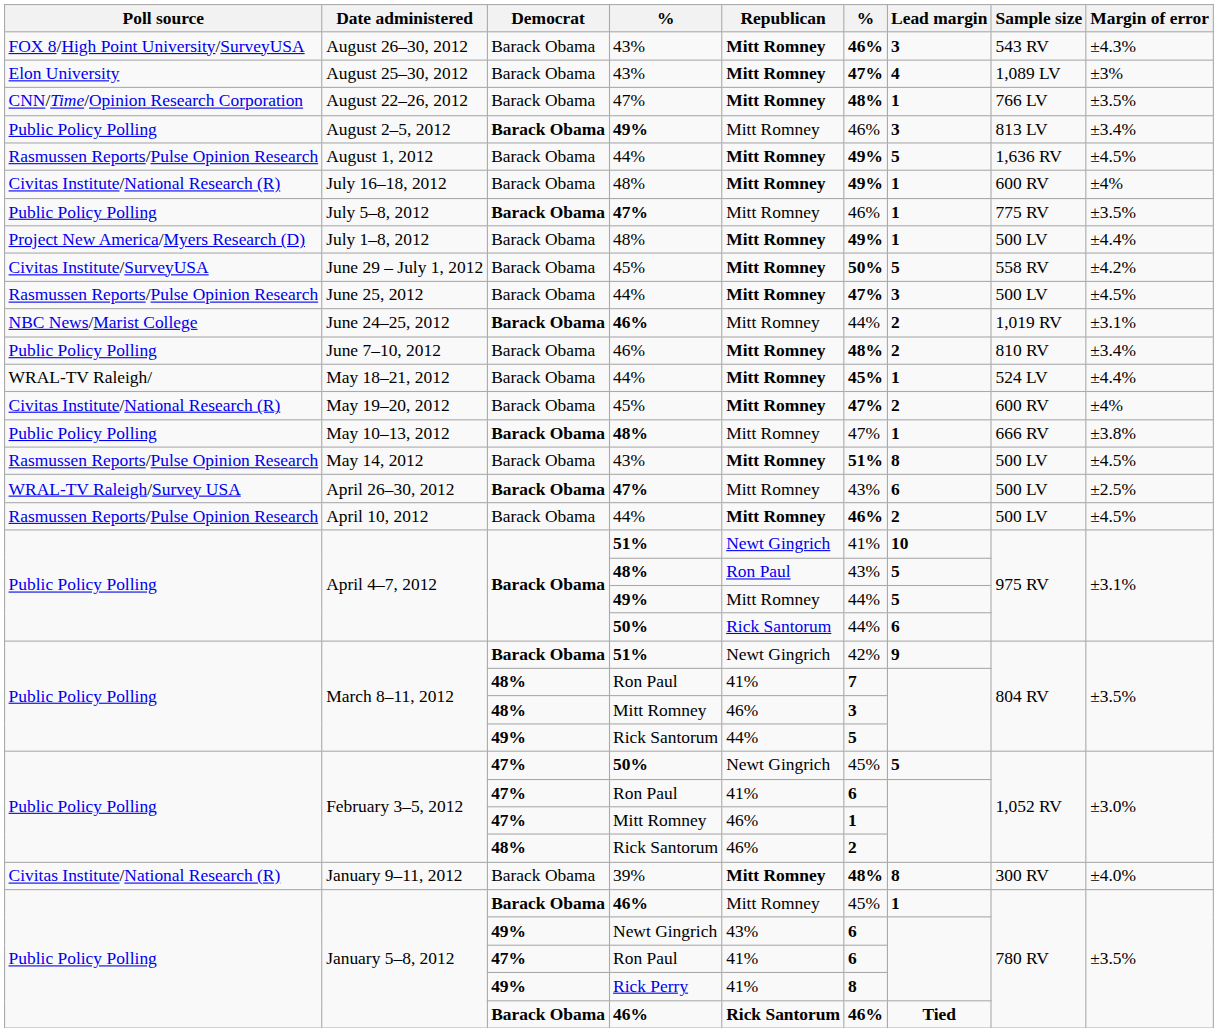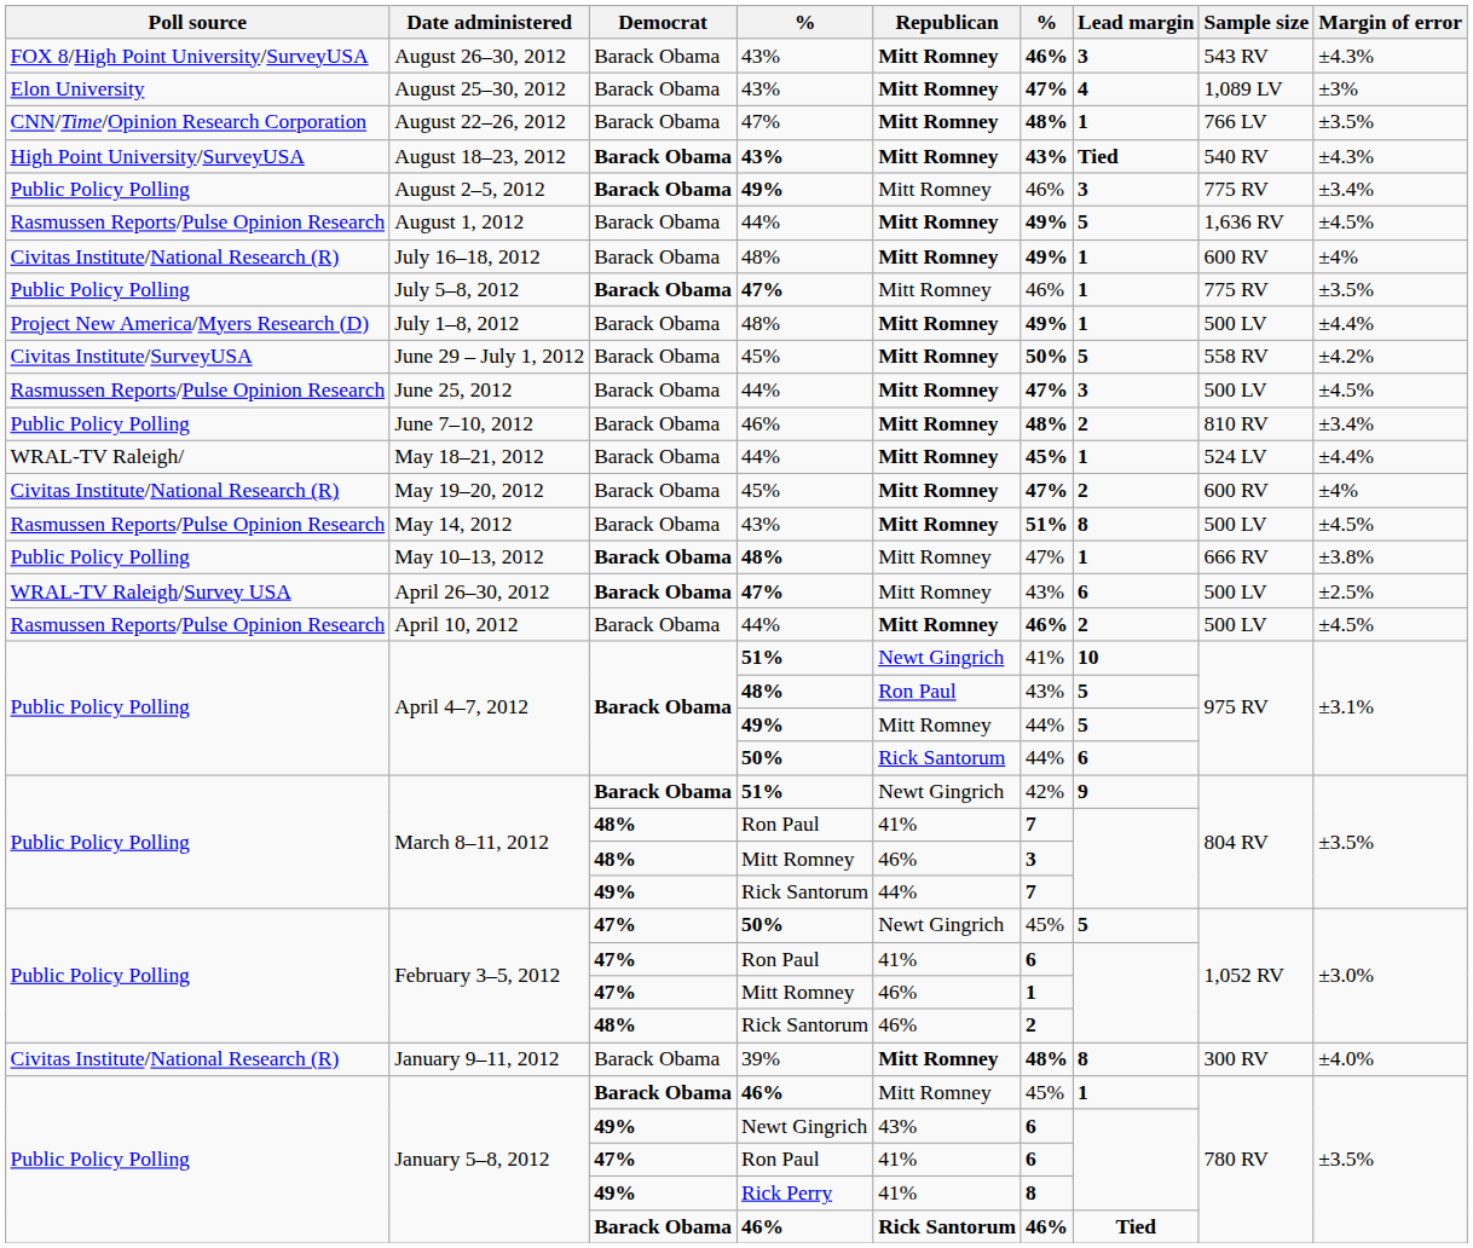 <table class="wikitable">
 <tr valign=bottom>
 <th>Poll source</th>
 <th>Date administered</th>
 <th>Democrat</th>
 <th>%</th>
 <th>Republican</th>
 <th>%</th>
 <th>Lead margin</th>
 <th>Sample size</th>
 <th>Margin of error</th>
 </tr>
 <tr>
 <td><a href='#'>FOX 8</a>/<a href='#'>High Point University</a>/<a href='#'>SurveyUSA</a></td>
 <td>August 26–30, 2012</td>
 <td>Barack Obama</td>
 <td>43%</td>
 <td><strong>Mitt Romney</strong></td>
 <td><strong>46%</strong></td>
 <td><strong>3</strong></td>
 <td>543 RV</td>
 <td>±4.3%</td>
 </tr>
 <tr>
 <td><a href='#'>Elon University</a></td>
 <td>August 25–30, 2012</td>
 <td>Barack Obama</td>
 <td>43%</td>
 <td><strong>Mitt Romney</strong></td>
 <td><strong>47%</strong></td>
 <td><strong>4</strong></td>
 <td>1,089 LV</td>
 <td>±3%</td>
 </tr>
 <tr>
 <td><a href='#'>CNN</a>/<a href='#'><em>Time</em></a>/<a href='#'>Opinion Research Corporation</a></td>
 <td>August 22–26, 2012</td>
 <td>Barack Obama</td>
 <td>47%</td>
 <td><strong>Mitt Romney</strong></td>
 <td><strong>48%</strong></td>
 <td><strong>1</strong></td>
 <td>766 LV</td>
 <td>±3.5%</td>
 </tr>
 <tr>
+<td><a href='#'>High Point University</a>/<a href='#'>SurveyUSA</a></td>
+<td>August 18–23, 2012</td>
+<td><strong>Barack Obama</strong></td>
+<td><strong>43%</strong></td>
+<td><strong>Mitt Romney</strong></td>
+<td><strong>43%</strong></td>
+<td><strong>Tied</strong></td>
+<td>540 RV</td>
+<td>±4.3%</td>
+</tr>
+<tr>
 <td><a href='#'>Public Policy Polling</a></td>
 <td>August 2–5, 2012</td>
 <td><strong>Barack Obama</strong></td>
 <td><strong>49%</strong></td>
 <td>Mitt Romney</td>
 <td>46%</td>
 <td><strong>3</strong></td>
-<td>813 LV</td>
+<td>775 RV</td>
 <td>±3.4%</td>
 </tr>
 <tr>
 <td><a href='#'>Rasmussen Reports</a>/<a href='#'>Pulse Opinion Research</a></td>
 <td>August 1, 2012</td>
 <td>Barack Obama</td>
 <td>44%</td>
 <td><strong>Mitt Romney</strong></td>
 <td><strong>49%</strong></td>
 <td><strong>5</strong></td>
 <td>1,636 RV</td>
 <td>±4.5%</td>
 </tr>
 <tr>
 <td><a href='#'>Civitas Institute</a>/<a href='#'>National Research (R)</a></td>
 <td>July 16–18, 2012</td>
 <td>Barack Obama</td>
 <td>48%</td>
 <td><strong>Mitt Romney</strong></td>
 <td><strong>49%</strong></td>
 <td><strong>1</strong></td>
 <td>600 RV</td>
 <td>±4%</td>
 </tr>
 <tr>
 <td><a href='#'>Public Policy Polling</a></td>
 <td>July 5–8, 2012</td>
 <td><strong>Barack Obama</strong></td>
 <td><strong>47%</strong></td>
 <td>Mitt Romney</td>
 <td>46%</td>
 <td><strong>1</strong></td>
 <td>775 RV</td>
 <td>±3.5%</td>
 </tr>
 <tr>
 <td><a href='#'>Project New America</a>/<a href='#'>Myers Research (D)</a></td>
 <td>July 1–8, 2012</td>
 <td>Barack Obama</td>
 <td>48%</td>
 <td><strong>Mitt Romney</strong></td>
 <td><strong>49%</strong></td>
 <td><strong>1</strong></td>
 <td>500 LV</td>
 <td>±4.4%</td>
 </tr>
 <tr>
 <td><a href='#'>Civitas Institute</a>/<a href='#'>SurveyUSA</a></td>
 <td>June 29 – July 1, 2012</td>
 <td>Barack Obama</td>
 <td>45%</td>
 <td><strong>Mitt Romney</strong></td>
 <td><strong>50%</strong></td>
 <td><strong>5</strong></td>
 <td>558 RV</td>
 <td>±4.2%</td>
 </tr>
 <tr>
 <td><a href='#'>Rasmussen Reports</a>/<a href='#'>Pulse Opinion Research</a></td>
 <td>June 25, 2012</td>
 <td>Barack Obama</td>
 <td>44%</td>
 <td><strong>Mitt Romney</strong></td>
 <td><strong>47%</strong></td>
 <td><strong>3</strong></td>
 <td>500 LV</td>
 <td>±4.5%</td>
 </tr>
 <tr>
-<td><a href='#'>NBC News</a>/<a href='#'>Marist College</a></td>
-<td>June 24–25, 2012</td>
-<td><strong>Barack Obama</strong></td>
-<td><strong>46%</strong></td>
-<td>Mitt Romney</td>
-<td>44%</td>
-<td><strong>2</strong></td>
-<td>1,019 RV</td>
-<td>±3.1%</td>
-</tr>
-<tr>
 <td><a href='#'>Public Policy Polling</a></td>
 <td>June 7–10, 2012</td>
 <td>Barack Obama</td>
 <td>46%</td>
 <td><strong>Mitt Romney</strong></td>
 <td><strong>48%</strong></td>
 <td><strong>2</strong></td>
 <td>810 RV</td>
 <td>±3.4%</td>
 </tr>
 <tr>
 <td>WRAL-TV Raleigh/</td>
 <td>May 18–21, 2012</td>
 <td>Barack Obama</td>
 <td>44%</td>
 <td><strong>Mitt Romney</strong></td>
 <td><strong>45%</strong></td>
 <td><strong>1</strong></td>
 <td>524 LV</td>
 <td>±4.4%</td>
 </tr>
 <tr>
 <td><a href='#'>Civitas Institute</a>/<a href='#'>National Research (R)</a></td>
 <td>May 19–20, 2012</td>
 <td>Barack Obama</td>
 <td>45%</td>
 <td><strong>Mitt Romney</strong></td>
 <td><strong>47%</strong></td>
 <td><strong>2</strong></td>
 <td>600 RV</td>
 <td>±4%</td>
 </tr>
 <tr>
+<td><a href='#'>Rasmussen Reports</a>/<a href='#'>Pulse Opinion Research</a></td>
+<td>May 14, 2012</td>
+<td>Barack Obama</td>
+<td>43%</td>
+<td><strong>Mitt Romney</strong></td>
+<td><strong>51%</strong></td>
+<td><strong>8</strong></td>
+<td>500 LV</td>
+<td>±4.5%</td>
+</tr>
+<tr>
 <td><a href='#'>Public Policy Polling</a></td>
 <td>May 10–13, 2012</td>
 <td><strong>Barack Obama</strong></td>
 <td><strong>48%</strong></td>
 <td>Mitt Romney</td>
 <td>47%</td>
 <td><strong>1</strong></td>
 <td>666 RV</td>
 <td>±3.8%</td>
-</tr>
-<tr>
-<td><a href='#'>Rasmussen Reports</a>/<a href='#'>Pulse Opinion Research</a></td>
-<td>May 14, 2012</td>
-<td>Barack Obama</td>
-<td>43%</td>
-<td><strong>Mitt Romney</strong></td>
-<td><strong>51%</strong></td>
-<td><strong>8</strong></td>
-<td>500 LV</td>
-<td>±4.5%</td>
 </tr>
 <tr>
 <td><a href='#'>WRAL-TV Raleigh</a>/<a href='#'>Survey USA</a></td>
 <td>April 26–30, 2012</td>
 <td><strong>Barack Obama</strong></td>
 <td><strong>47%</strong></td>
 <td>Mitt Romney</td>
 <td>43%</td>
 <td><strong>6</strong></td>
 <td>500 LV</td>
 <td>±2.5%</td>
 </tr>
 <tr>
 <td><a href='#'>Rasmussen Reports</a>/<a href='#'>Pulse Opinion Research</a></td>
 <td>April 10, 2012</td>
 <td>Barack Obama</td>
 <td>44%</td>
 <td><strong>Mitt Romney</strong></td>
 <td><strong>46%</strong></td>
 <td><strong>2</strong></td>
 <td>500 LV</td>
 <td>±4.5%</td>
 </tr>
 <tr>
 <td rowspan="4"><a href='#'>Public Policy Polling</a></td>
 <td rowspan="4">April 4–7, 2012</td>
 <td rowspan="4" ><strong>Barack Obama</strong></td>
 <td><strong>51%</strong></td>
 <td><a href='#'>Newt Gingrich</a></td>
 <td>41%</td>
 <td><strong>10</strong></td>
 <td rowspan="4">975 RV</td>
 <td rowspan="4">±3.1%</td>
 </tr>
 <tr>
 <td><strong>48%</strong></td>
 <td><a href='#'>Ron Paul</a></td>
 <td>43%</td>
 <td><strong>5</strong></td>
 </tr>
 <tr>
 <td><strong>49%</strong></td>
 <td>Mitt Romney</td>
 <td>44%</td>
 <td><strong>5</strong></td>
 </tr>
 <tr>
 <td><strong>50%</strong></td>
 <td><a href='#'>Rick Santorum</a></td>
 <td>44%</td>
 <td><strong>6</strong></td>
 </tr>
 <tr>
 <td rowspan=4><a href='#'>Public Policy Polling</a></td>
 <td rowspan=4>March 8–11, 2012</td>
 <td><strong>Barack Obama</strong></td>
 <td><strong>51%</strong></td>
 <td>Newt Gingrich</td>
 <td>42%</td>
 <td><strong>9</strong></td>
 <td rowspan=4>804 RV</td>
 <td rowspan=4>±3.5%</td>
 </tr>
 <tr>
 <td><strong>48%</strong></td>
 <td>Ron Paul</td>
 <td>41%</td>
 <td><strong>7</strong></td>
 </tr>
 <tr>
 <td><strong>48%</strong></td>
 <td>Mitt Romney</td>
 <td>46%</td>
 <td><strong>3</strong></td>
 </tr>
 <tr>
 <td><strong>49%</strong></td>
 <td>Rick Santorum</td>
 <td>44%</td>
-<td><strong>5</strong></td>
+<td><strong>7</strong></td>
 </tr>
 <tr>
 <td rowspan=4><a href='#'>Public Policy Polling</a></td>
 <td rowspan=4>February 3–5, 2012</td>
 <td><strong>47%</strong></td>
 <td><strong>50%</strong></td>
 <td>Newt Gingrich</td>
 <td>45%</td>
 <td><strong>5</strong></td>
 <td rowspan=4>1,052 RV</td>
 <td rowspan=4>±3.0%</td>
 </tr>
 <tr>
 <td><strong>47%</strong></td>
 <td>Ron Paul</td>
 <td>41%</td>
 <td><strong>6</strong></td>
 </tr>
 <tr>
 <td><strong>47%</strong></td>
 <td>Mitt Romney</td>
 <td>46%</td>
 <td><strong>1</strong></td>
 </tr>
 <tr>
 <td><strong>48%</strong></td>
 <td>Rick Santorum</td>
 <td>46%</td>
 <td><strong>2</strong></td>
 </tr>
 <tr>
 <td><a href='#'>Civitas Institute</a>/<a href='#'>National Research (R)</a></td>
 <td>January 9–11, 2012</td>
 <td>Barack Obama</td>
 <td>39%</td>
 <td><strong>Mitt Romney</strong></td>
 <td><strong>48%</strong></td>
 <td><strong>8</strong></td>
 <td>300 RV</td>
 <td>±4.0%</td>
 </tr>
 <tr>
 <td rowspan=5><a href='#'>Public Policy Polling</a></td>
 <td rowspan=5>January 5–8, 2012</td>
 <td><strong>Barack Obama</strong></td>
 <td><strong>46%</strong></td>
 <td>Mitt Romney</td>
 <td>45%</td>
 <td><strong>1</strong></td>
 <td rowspan=5>780 RV</td>
 <td rowspan=5>±3.5%</td>
 </tr>
 <tr>
 <td><strong>49%</strong></td>
 <td>Newt Gingrich</td>
 <td>43%</td>
 <td><strong>6</strong></td>
 </tr>
 <tr>
 <td><strong>47%</strong></td>
 <td>Ron Paul</td>
 <td>41%</td>
 <td><strong>6</strong></td>
 </tr>
 <tr>
 <td><strong>49%</strong></td>
 <td><a href='#'>Rick Perry</a></td>
 <td>41%</td>
 <td><strong>8</strong></td>
 </tr>
 <tr>
 <td><strong>Barack Obama</strong></td>
 <td><strong>46%</strong></td>
 <td><strong>Rick Santorum</strong></td>
 <td><strong>46%</strong></td>
 <td align=center><strong>Tied</strong></td>
 </tr>
 </table>
